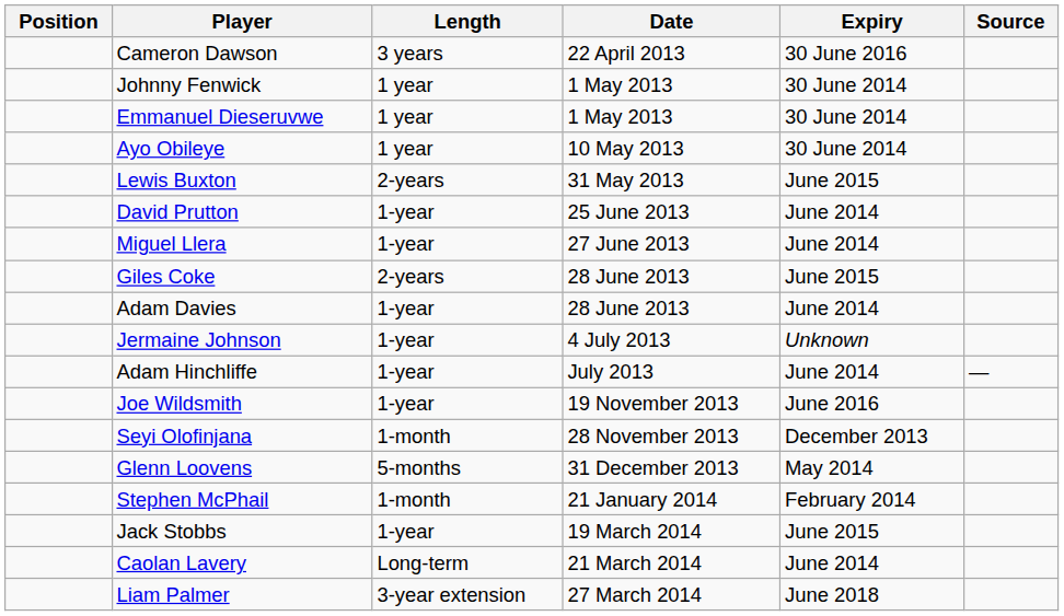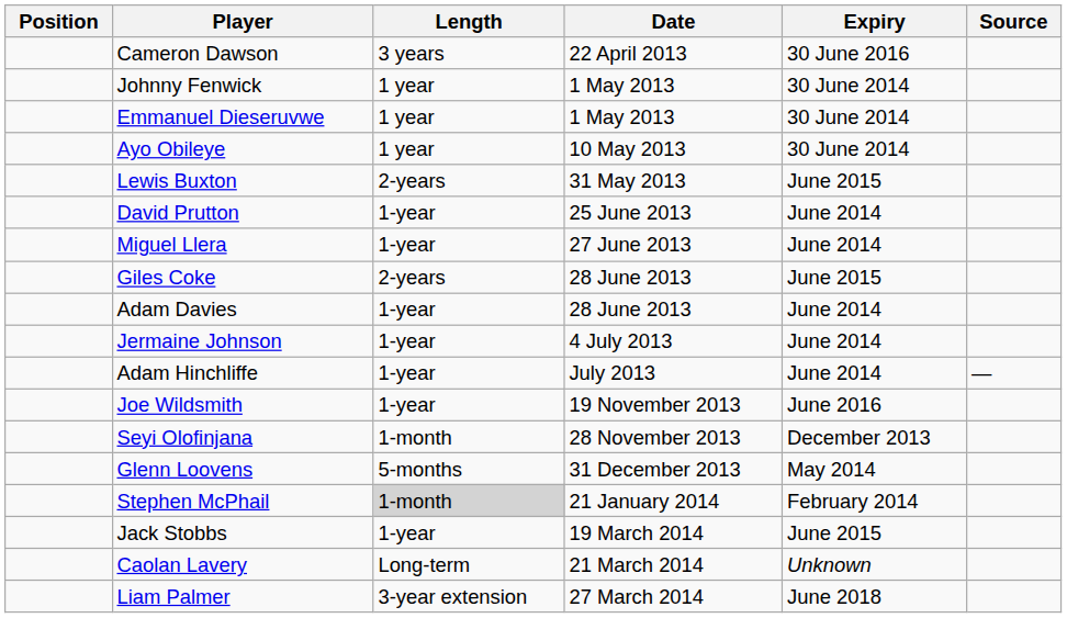 <table class="wikitable" style="width:90%; text-align:center; font-size:95%; text-align:left;">
 <tr>
 <th>Position</th>
 <th>Player</th>
 <th>Length</th>
 <th>Date</th>
 <th>Expiry</th>
 <th>Source</th>
 </tr>
 <tr>
 <td></td>
 <td> Cameron Dawson</td>
 <td>3 years</td>
 <td>22 April 2013</td>
 <td>30 June 2016</td>
 <td></td>
 </tr>
 <tr>
 <td></td>
 <td> Johnny Fenwick</td>
 <td>1 year</td>
 <td>1 May 2013</td>
 <td>30 June 2014</td>
 <td></td>
 </tr>
 <tr>
 <td></td>
 <td> <a href='#'>Emmanuel Dieseruvwe</a></td>
 <td>1 year</td>
 <td>1 May 2013</td>
 <td>30 June 2014</td>
 <td></td>
 </tr>
 <tr>
 <td></td>
 <td> <a href='#'>Ayo Obileye</a></td>
 <td>1 year</td>
 <td>10 May 2013</td>
 <td>30 June 2014</td>
 <td></td>
 </tr>
 <tr>
 <td></td>
 <td> <a href='#'>Lewis Buxton</a></td>
 <td>2-years</td>
 <td>31 May 2013</td>
 <td>June 2015</td>
 <td></td>
 </tr>
 <tr>
 <td></td>
 <td> <a href='#'>David Prutton</a></td>
 <td>1-year</td>
 <td>25 June 2013</td>
 <td>June 2014</td>
 <td></td>
 </tr>
 <tr>
 <td></td>
 <td> <a href='#'>Miguel Llera</a></td>
 <td>1-year</td>
 <td>27 June 2013</td>
 <td>June 2014</td>
 <td></td>
 </tr>
 <tr>
 <td></td>
 <td> <a href='#'>Giles Coke</a></td>
 <td>2-years</td>
 <td>28 June 2013</td>
 <td>June 2015</td>
 <td></td>
 </tr>
 <tr>
 <td></td>
 <td> Adam Davies</td>
 <td>1-year</td>
 <td>28 June 2013</td>
 <td>June 2014</td>
 <td></td>
 </tr>
 <tr>
 <td></td>
 <td> <a href='#'>Jermaine Johnson</a></td>
 <td>1-year</td>
 <td>4 July 2013</td>
-<td><em>Unknown</em></td>
+<td>June 2014</td>
 <td></td>
 </tr>
 <tr>
 <td></td>
 <td> Adam Hinchliffe</td>
 <td>1-year</td>
 <td>July 2013</td>
 <td>June 2014</td>
 <td>—</td>
 </tr>
 <tr>
 <td></td>
 <td> <a href='#'>Joe Wildsmith</a></td>
 <td>1-year</td>
 <td>19 November 2013</td>
 <td>June 2016</td>
 <td></td>
 </tr>
 <tr>
 <td></td>
 <td> <a href='#'>Seyi Olofinjana</a></td>
 <td>1-month</td>
 <td>28 November 2013</td>
 <td>December 2013</td>
 <td></td>
 </tr>
 <tr>
 <td></td>
 <td> <a href='#'>Glenn Loovens</a></td>
 <td>5-months</td>
 <td>31 December 2013</td>
 <td>May 2014</td>
 <td></td>
 </tr>
 <tr>
 <td></td>
 <td> <a href='#'>Stephen McPhail</a></td>
-<td>1-month</td>
+<td style="background: lightgrey;">1-month</td>
 <td>21 January 2014</td>
 <td>February 2014</td>
 <td></td>
 </tr>
 <tr>
 <td></td>
 <td> Jack Stobbs</td>
 <td>1-year</td>
 <td>19 March 2014</td>
 <td>June 2015</td>
 <td></td>
 </tr>
 <tr>
 <td></td>
 <td> <a href='#'>Caolan Lavery</a></td>
 <td>Long-term</td>
 <td>21 March 2014</td>
-<td>June 2014</td>
+<td><em>Unknown</em></td>
 <td></td>
 </tr>
 <tr>
 <td></td>
 <td> <a href='#'>Liam Palmer</a></td>
 <td>3-year extension</td>
 <td>27 March 2014</td>
 <td>June 2018</td>
 <td></td>
 </tr>
 </table>
